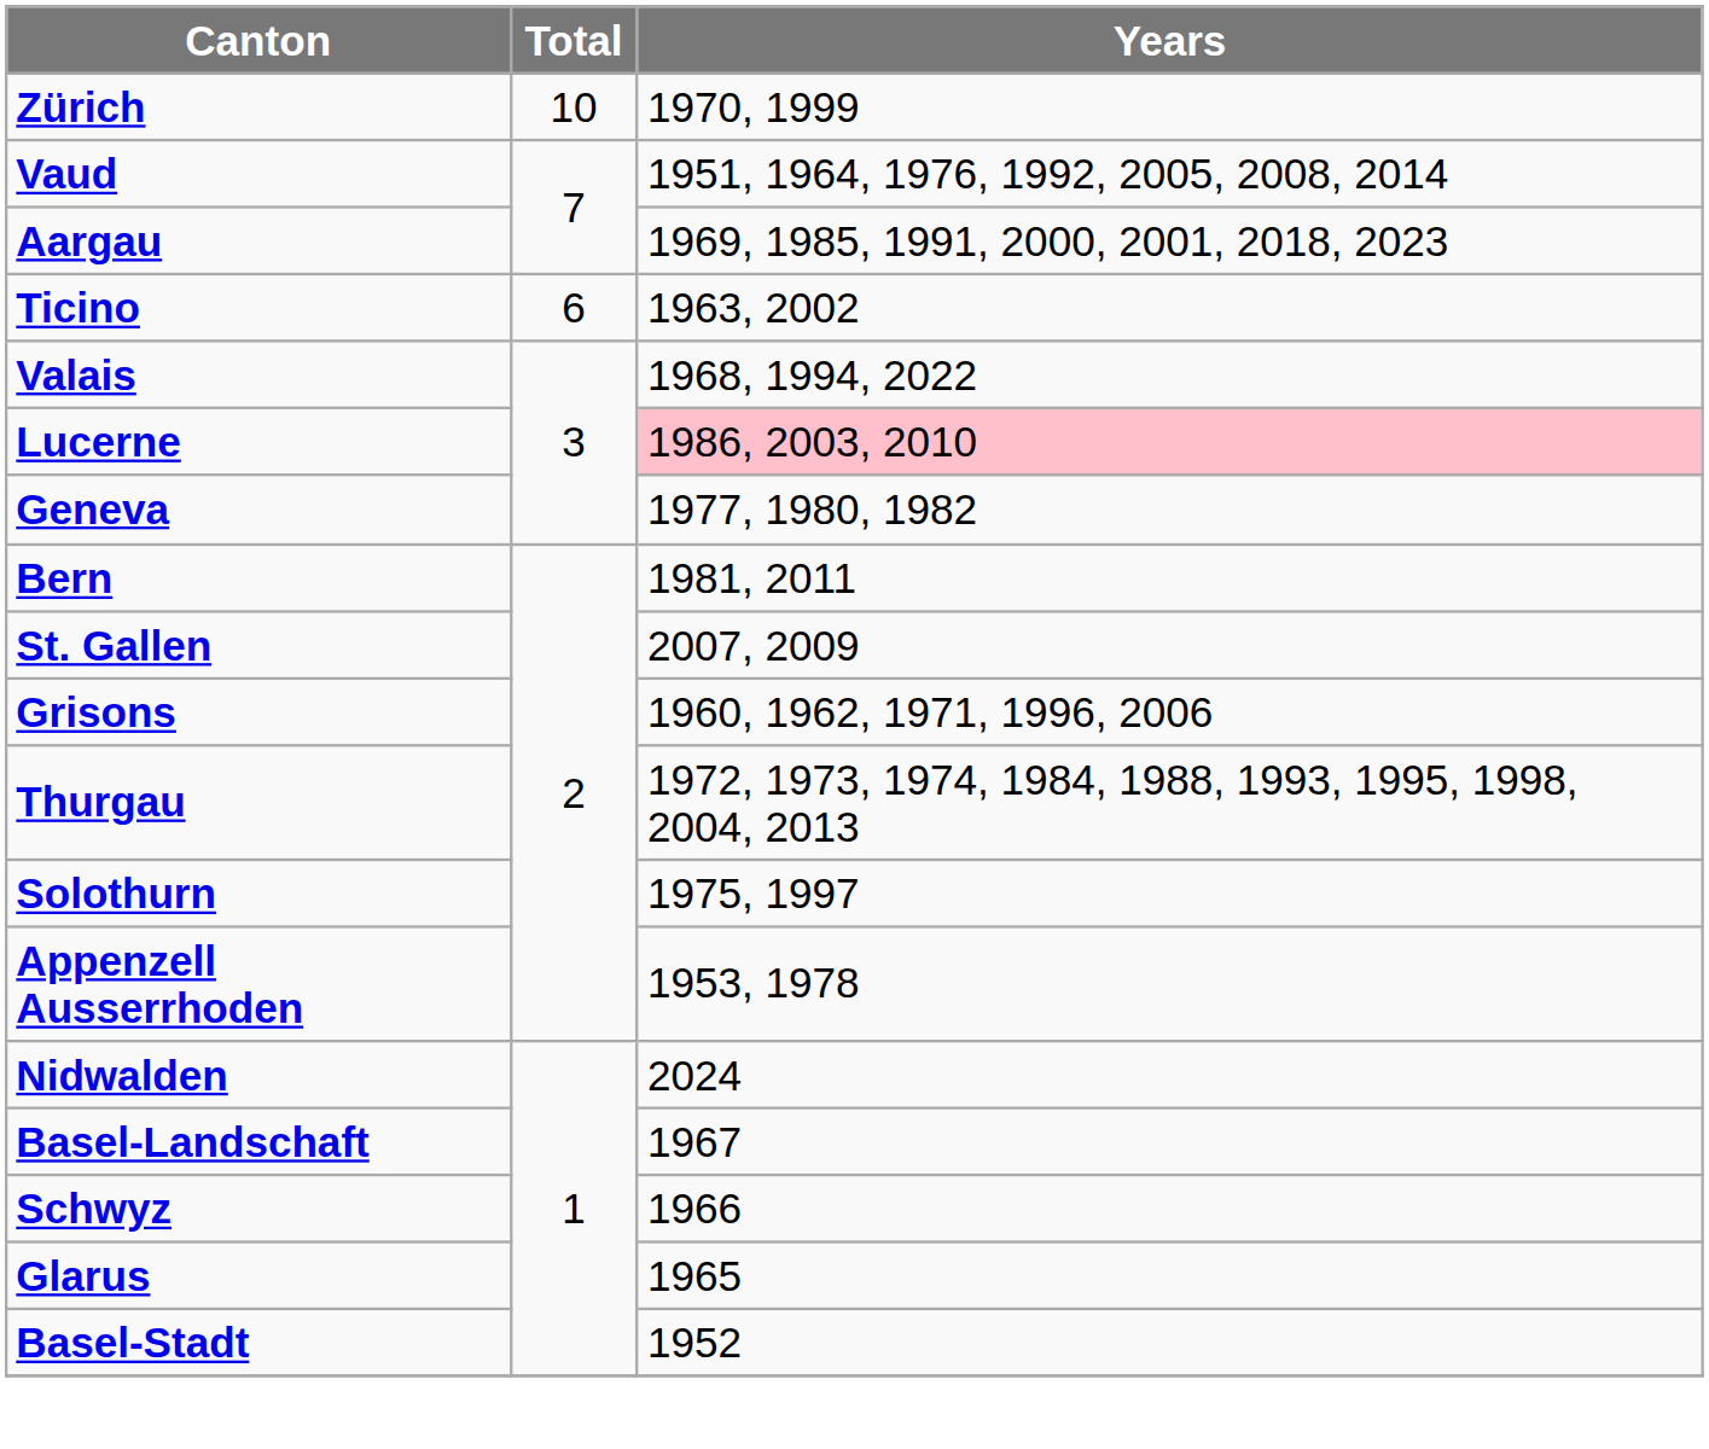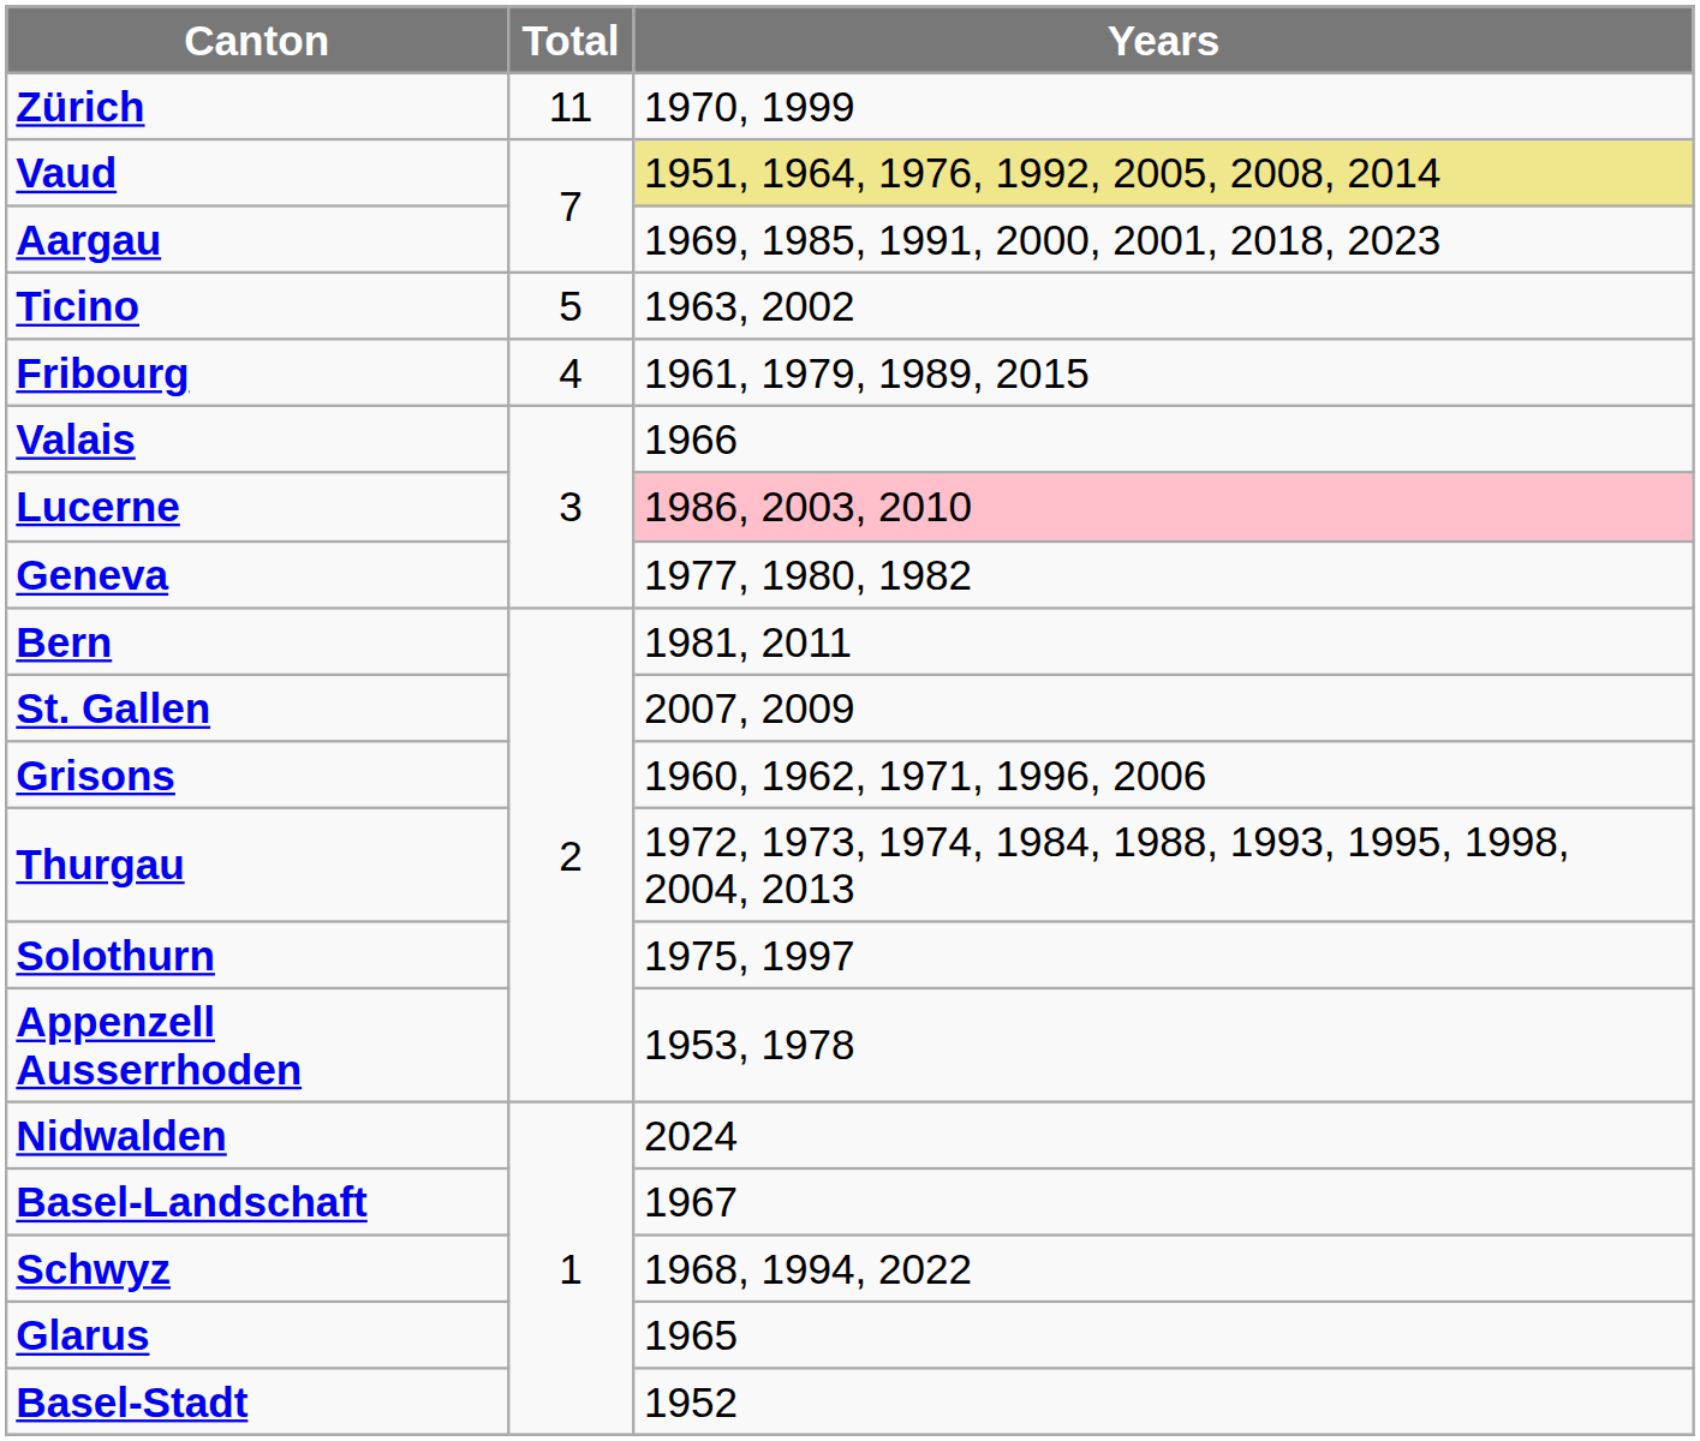 <table class="wikitable sortable" style="font-size: 95%;">
 <tr>
 <th width="200" style="background-color:#787878;color:#FFFFFF;">Canton</th>
 <th width="40" style="background-color:#787878;color:#FFFFFF;">Total</th>
 <th width="500" style="background-color:#787878;color:#FFFFFF;">Years</th>
 </tr>
 <tr>
 <td><strong><a href='#'>Zürich</a></strong></td>
-<td align=center>10</td>
+<td align=center>11</td>
 <td>1970, 1999</td>
 </tr>
 <tr>
 <td><strong><a href='#'>Vaud</a></strong></td>
 <td rowspan="2" align=center>7</td>
-<td>1951, 1964, 1976, 1992, 2005, 2008, 2014</td>
+<td style="background: khaki;">1951, 1964, 1976, 1992, 2005, 2008, 2014</td>
 </tr>
 <tr>
 <td><strong><a href='#'>Aargau</a></strong></td>
 <td>1969, 1985, 1991, 2000, 2001, 2018, 2023</td>
 </tr>
 <tr>
 <td><strong><a href='#'>Ticino</a></strong></td>
-<td align=center>6</td>
+<td align=center>5</td>
 <td>1963, 2002</td>
+</tr>
+<tr>
+<td><strong><a href='#'>Fribourg</a></strong></td>
+<td align=center>4</td>
+<td>1961, 1979, 1989, 2015</td>
 </tr>
 <tr>
 <td><strong><a href='#'>Valais</a></strong></td>
 <td rowspan="3" align=center>3</td>
-<td>1968, 1994, 2022</td>
+<td>1966</td>
 </tr>
 <tr>
 <td><strong><a href='#'>Lucerne</a></strong></td>
 <td style="background: pink;">1986, 2003, 2010</td>
 </tr>
 <tr>
 <td><strong><a href='#'>Geneva</a></strong></td>
 <td>1977, 1980, 1982</td>
 </tr>
 <tr>
 <td><strong><a href='#'>Bern</a></strong></td>
 <td rowspan="6" align=center>2</td>
 <td>1981, 2011</td>
 </tr>
 <tr>
 <td><strong><a href='#'>St. Gallen</a></strong></td>
 <td>2007, 2009</td>
 </tr>
 <tr>
 <td><strong><a href='#'>Grisons</a></strong></td>
 <td>1960, 1962, 1971, 1996, 2006</td>
 </tr>
 <tr>
 <td><strong><a href='#'>Thurgau</a></strong></td>
 <td>1972, 1973, 1974, 1984, 1988, 1993, 1995, 1998, 2004, 2013</td>
 </tr>
 <tr>
 <td><strong><a href='#'>Solothurn</a></strong></td>
 <td>1975, 1997</td>
 </tr>
 <tr>
 <td><strong><a href='#'>Appenzell Ausserrhoden</a></strong></td>
 <td>1953, 1978</td>
 </tr>
 <tr>
 <td><strong><a href='#'>Nidwalden</a></strong></td>
 <td rowspan="5" align=center>1</td>
 <td>2024</td>
 </tr>
 <tr>
 <td><strong><a href='#'>Basel-Landschaft</a></strong></td>
 <td>1967</td>
 </tr>
 <tr>
 <td><strong><a href='#'>Schwyz</a></strong></td>
-<td>1966</td>
+<td>1968, 1994, 2022</td>
 </tr>
 <tr>
 <td><strong><a href='#'>Glarus</a></strong></td>
 <td>1965</td>
 </tr>
 <tr>
 <td><strong><a href='#'>Basel-Stadt</a></strong></td>
 <td>1952</td>
 </tr>
 <tr>
 </tr>
 </table>
